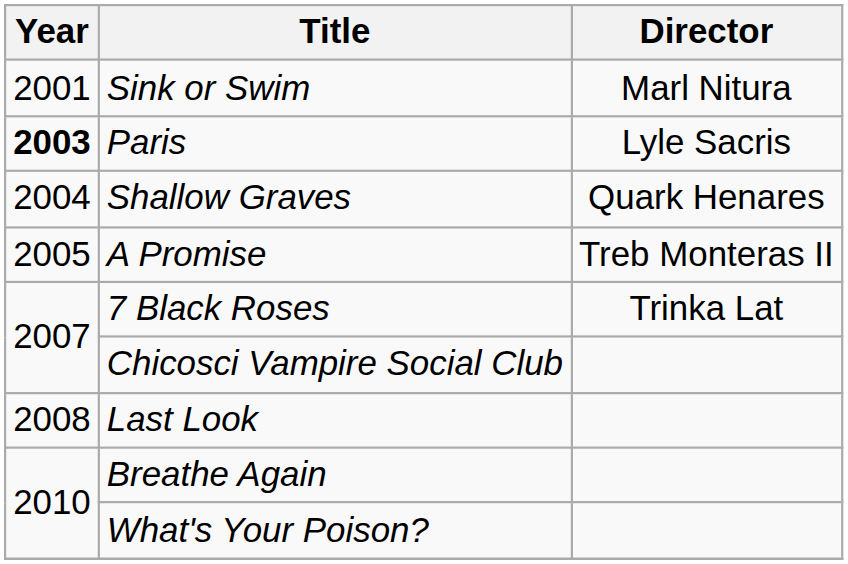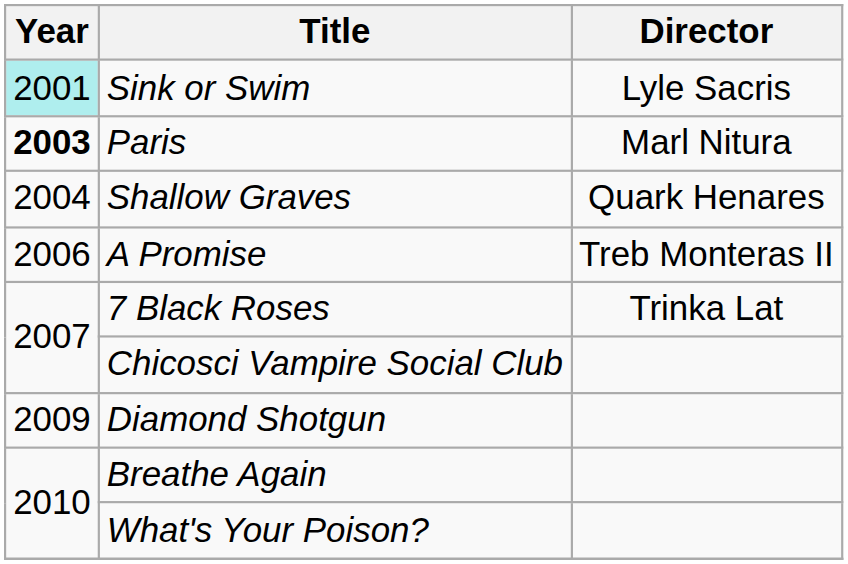 <table class="wikitable">
 <tr>
 <th align="left">Year</th>
 <th align="left">Title</th>
 <th align="left">Director</th>
 </tr>
 <tr>
-<td align="left" rowspan=1>2001</td>
+<td align="left" rowspan=1 style="background: paleturquoise;">2001</td>
 <td align="left"><em>Sink or Swim</em></td>
-<td align="center">Marl Nitura</td>
+<td align="center">Lyle Sacris</td>
 </tr>
 <tr>
 <td align="left" rowspan=1><strong>2003</strong></td>
 <td align="left"><em>Paris</em></td>
-<td align="center">Lyle Sacris</td>
+<td align="center">Marl Nitura</td>
 </tr>
 <tr>
 <td align="left" rowspan=1>2004</td>
 <td align="left"><em>Shallow Graves</em></td>
 <td align="center">Quark Henares</td>
 </tr>
 <tr>
-<td align="left" rowspan=1>2005</td>
+<td align="left" rowspan=1>2006</td>
 <td align="left"><em>A Promise</em></td>
 <td align="center">Treb Monteras II</td>
 </tr>
 <tr>
 <td align="left" rowspan=2>2007</td>
 <td align="left"><em>7 Black Roses</em></td>
 <td align="center">Trinka Lat</td>
 </tr>
 <tr>
 <td align="left"><em>Chicosci Vampire Social Club</em></td>
 <td align="center"></td>
 </tr>
 <tr>
-<td align="left" rowspan=1>2008</td>
-<td align="left"><em>Last Look</em></td>
+<td align="left" rowspan=1>2009</td>
+<td align="left"><em>Diamond Shotgun</em></td>
 <td align="center"></td>
 </tr>
 <tr>
 <td align="left" rowspan=2>2010</td>
 <td align="left"><em>Breathe Again</em></td>
 <td align="center"></td>
 </tr>
 <tr>
 <td align="left"><em>What's Your Poison?</em></td>
 <td align="center"></td>
 </tr>
 <tr>
 </tr>
 </table>
